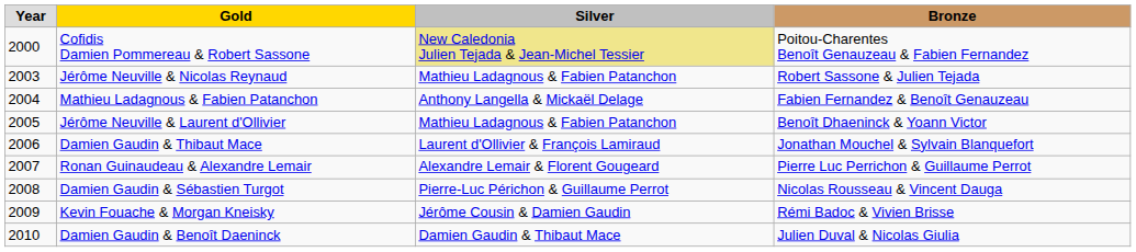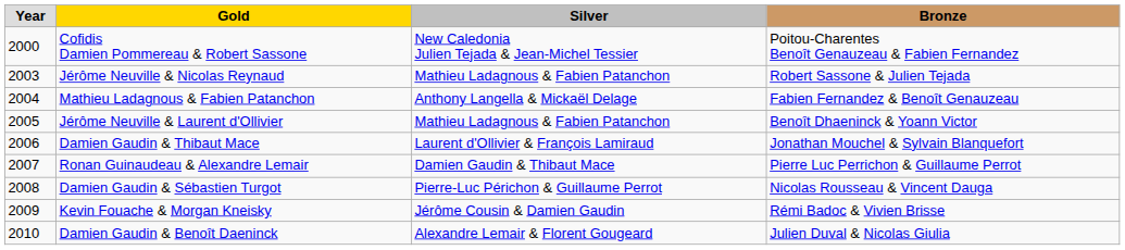 <table class="wikitable" style="width: 80%; text-align:left;">
 <tr>
 <td style="background:#DDDDDD; font-weight:bold; text-align:center;">Year</td>
 <td style="background:gold; font-weight:bold; text-align:center;">Gold</td>
 <td style="background:silver; font-weight:bold; text-align:center;">Silver</td>
 <td style="background:#cc9966; font-weight:bold; text-align:center;">Bronze</td>
 </tr>
 <tr>
 <td>2000</td>
 <td><a href='#'>Cofidis</a><br> <a href='#'>Damien Pommereau</a> & <a href='#'>Robert Sassone</a></td>
-<td style="background: khaki;"><a href='#'>New Caledonia</a><br> <a href='#'>Julien Tejada</a> & <a href='#'>Jean-Michel Tessier</a></td>
+<td><a href='#'>New Caledonia</a><br> <a href='#'>Julien Tejada</a> & <a href='#'>Jean-Michel Tessier</a></td>
 <td>Poitou-Charentes<br> <a href='#'>Benoît Genauzeau</a> & <a href='#'>Fabien Fernandez</a></td>
 </tr>
 <tr>
 <td>2003</td>
 <td><a href='#'>Jérôme Neuville</a> & <a href='#'>Nicolas Reynaud</a></td>
 <td><a href='#'>Mathieu Ladagnous</a> & <a href='#'>Fabien Patanchon</a></td>
 <td><a href='#'>Robert Sassone</a> & <a href='#'>Julien Tejada</a></td>
 </tr>
 <tr>
 <td>2004</td>
 <td><a href='#'>Mathieu Ladagnous</a> & <a href='#'>Fabien Patanchon</a></td>
 <td><a href='#'>Anthony Langella</a> & <a href='#'>Mickaël Delage</a></td>
 <td><a href='#'>Fabien Fernandez</a> & <a href='#'>Benoît Genauzeau</a></td>
 </tr>
 <tr>
 <td>2005</td>
 <td><a href='#'>Jérôme Neuville</a> & <a href='#'>Laurent d'Ollivier</a></td>
 <td><a href='#'>Mathieu Ladagnous</a> & <a href='#'>Fabien Patanchon</a></td>
 <td><a href='#'>Benoît Dhaeninck</a> & <a href='#'>Yoann Victor</a></td>
 </tr>
 <tr>
 <td>2006</td>
 <td><a href='#'>Damien Gaudin</a> & <a href='#'>Thibaut Mace</a></td>
 <td><a href='#'>Laurent d'Ollivier</a> & <a href='#'>François Lamiraud</a></td>
 <td><a href='#'>Jonathan Mouchel</a> & <a href='#'>Sylvain Blanquefort</a></td>
 </tr>
 <tr>
 <td>2007</td>
 <td><a href='#'>Ronan Guinaudeau</a> & <a href='#'>Alexandre Lemair</a></td>
-<td><a href='#'>Alexandre Lemair</a> & <a href='#'>Florent Gougeard</a></td>
+<td><a href='#'>Damien Gaudin</a> & <a href='#'>Thibaut Mace</a></td>
 <td><a href='#'>Pierre Luc Perrichon</a> & <a href='#'>Guillaume Perrot</a></td>
 </tr>
 <tr>
 <td>2008</td>
 <td><a href='#'>Damien Gaudin</a> & <a href='#'>Sébastien Turgot</a></td>
 <td><a href='#'>Pierre-Luc Périchon</a> & <a href='#'>Guillaume Perrot</a></td>
 <td><a href='#'>Nicolas Rousseau</a> & <a href='#'>Vincent Dauga</a></td>
 </tr>
 <tr>
 <td>2009</td>
 <td><a href='#'>Kevin Fouache</a> & <a href='#'>Morgan Kneisky</a></td>
 <td><a href='#'>Jérôme Cousin</a> & <a href='#'>Damien Gaudin</a></td>
 <td><a href='#'>Rémi Badoc</a> & <a href='#'>Vivien Brisse</a></td>
 </tr>
 <tr>
 <td>2010</td>
 <td><a href='#'>Damien Gaudin</a> & <a href='#'>Benoît Daeninck</a></td>
-<td><a href='#'>Damien Gaudin</a> & <a href='#'>Thibaut Mace</a></td>
+<td><a href='#'>Alexandre Lemair</a> & <a href='#'>Florent Gougeard</a></td>
 <td><a href='#'>Julien Duval</a> & <a href='#'>Nicolas Giulia</a></td>
 </tr>
 </table>
